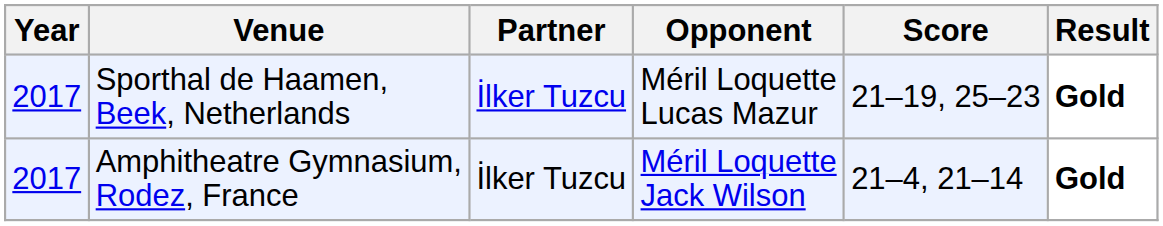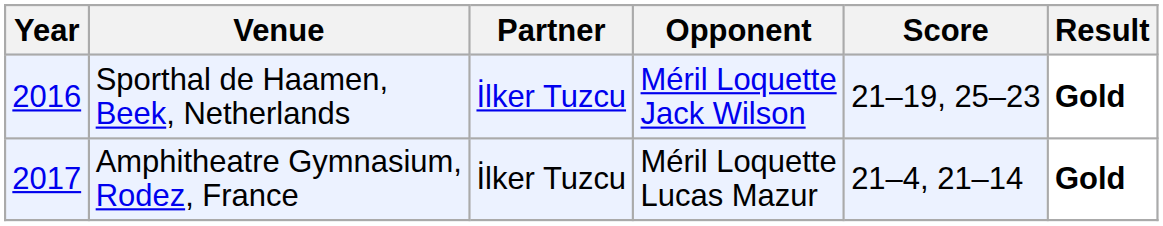 <table class="sortable wikitable" style="font-size: 90%;">
 <tr>
 <th>Year</th>
 <th>Venue</th>
 <th>Partner</th>
 <th>Opponent</th>
 <th>Score</th>
 <th>Result</th>
 </tr>
 <tr style="background:#ECF2FF">
-<td align="center"><a href='#'>2017</a></td>
+<td align="center"><a href='#'>2016</a></td>
 <td align="left">Sporthal de Haamen,<br><a href='#'>Beek</a>, Netherlands</td>
 <td> <a href='#'>İlker Tuzcu</a></td>
-<td align="left"> Méril Loquette<br> Lucas Mazur</td>
+<td align="left"> <a href='#'>Méril Loquette</a><br> <a href='#'>Jack Wilson</a></td>
 <td align="left">21–19, 25–23</td>
 <td style="text-align:left; background:white"> <strong>Gold</strong></td>
 </tr>
 <tr style="background:#ECF2FF">
 <td align="center"><a href='#'>2017</a></td>
 <td align="left">Amphitheatre Gymnasium,<br><a href='#'>Rodez</a>, France</td>
 <td> İlker Tuzcu</td>
-<td align="left"> <a href='#'>Méril Loquette</a><br> <a href='#'>Jack Wilson</a></td>
+<td align="left"> Méril Loquette<br> Lucas Mazur</td>
 <td align="left">21–4, 21–14</td>
 <td style="text-align:left; background:white"> <strong>Gold</strong></td>
 </tr>
 </table>
